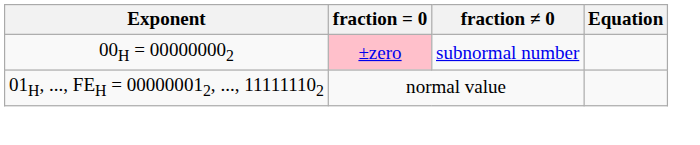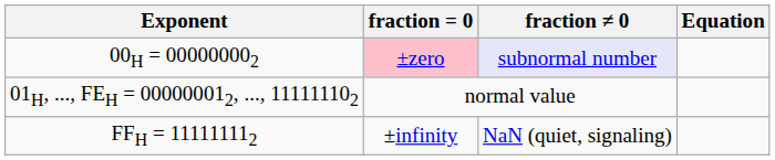 <table class="wikitable" style="text-align:center">
 <tr>
 <th>Exponent</th>
 <th>fraction = 0</th>
 <th>fraction ≠ 0</th>
 <th>Equation</th>
 </tr>
 <tr>
 <td>00<sub>H</sub> = 00000000<sub>2</sub></td>
 <td style="background: pink;"><a href='#'>±zero</a></td>
-<td><a href='#'>subnormal number</a></td>
+<td style="background: lavender;"><a href='#'>subnormal number</a></td>
 <td></td>
 </tr>
 <tr>
 <td>01<sub>H</sub>, ..., FE<sub>H</sub> = 00000001<sub>2</sub>, ..., 11111110<sub>2</sub></td>
 <td colspan=2>normal value</td>
 <td></td>
 </tr>
+<tr>
+<td>FF<sub>H</sub> = 11111111<sub>2</sub></td>
+<td>±<a href='#'>infinity</a></td>
+<td><a href='#'>NaN</a> (quiet, signaling)</td>
+<td></td>
+</tr>
 </table>
